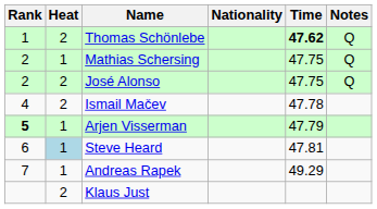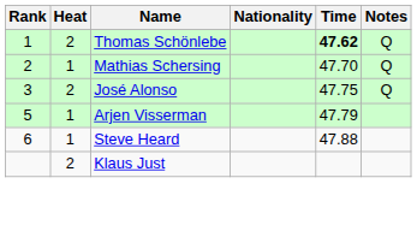 <table class="wikitable sortable" style="text-align:center">
 <tr>
 <th>Rank</th>
 <th>Heat</th>
 <th>Name</th>
 <th>Nationality</th>
 <th>Time</th>
 <th>Notes</th>
 </tr>
 <tr bgcolor=ccffcc>
 <td>1</td>
 <td>2</td>
 <td align="left"><a href='#'>Thomas Schönlebe</a></td>
 <td align=left></td>
 <td><strong>47.62</strong></td>
 <td>Q</td>
 </tr>
 <tr bgcolor=ccffcc>
 <td>2</td>
 <td>1</td>
 <td align="left"><a href='#'>Mathias Schersing</a></td>
 <td align=left></td>
-<td>47.75</td>
+<td>47.70</td>
 <td>Q</td>
 </tr>
 <tr bgcolor=ccffcc>
-<td>2</td>
+<td>3</td>
 <td>2</td>
 <td align="left"><a href='#'>José Alonso</a></td>
 <td align=left></td>
 <td>47.75</td>
 <td>Q</td>
 </tr>
-<tr>
-<td>4</td>
-<td>2</td>
-<td align="left"><a href='#'>Ismail Mačev</a></td>
-<td align=left></td>
-<td>47.78</td>
-<td></td>
-</tr>
 <tr bgcolor=ccffcc>
-<td><strong>5</strong></td>
+<td>5</td>
 <td>1</td>
 <td align="left"><a href='#'>Arjen Visserman</a></td>
 <td align=left></td>
 <td>47.79</td>
 <td></td>
 </tr>
 <tr>
 <td>6</td>
-<td style="background: lightblue;">1</td>
+<td>1</td>
 <td align="left"><a href='#'>Steve Heard</a></td>
 <td align=left></td>
-<td>47.81</td>
-<td></td>
-</tr>
-<tr>
-<td>7</td>
-<td>1</td>
-<td align="left"><a href='#'>Andreas Rapek</a></td>
-<td align=left></td>
-<td>49.29</td>
+<td>47.88</td>
 <td></td>
 </tr>
 <tr>
 <td></td>
 <td>2</td>
 <td align="left"><a href='#'>Klaus Just</a></td>
 <td align=left></td>
 <td></td>
 <td></td>
 </tr>
 </table>
